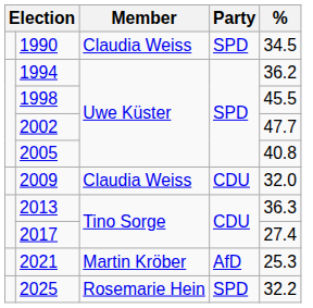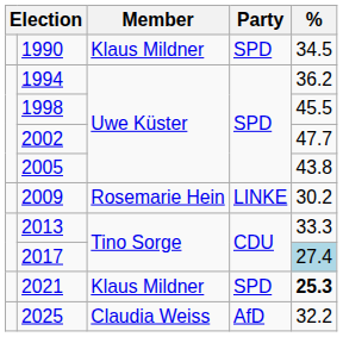 <table class=wikitable>
 <tr>
 <th colspan=2>Election</th>
 <th>Member</th>
 <th>Party</th>
 <th>%</th>
 </tr>
 <tr>
 <td bgcolor=></td>
 <td><a href='#'>1990</a></td>
-<td><a href='#'>Claudia Weiss</a></td>
+<td><a href='#'>Klaus Mildner</a></td>
 <td><a href='#'>SPD</a></td>
 <td align=right>34.5</td>
 </tr>
 <tr>
 <td rowspan=4 bgcolor=></td>
 <td><a href='#'>1994</a></td>
 <td rowspan=4><a href='#'>Uwe Küster</a></td>
 <td rowspan=4><a href='#'>SPD</a></td>
 <td align=right>36.2</td>
 </tr>
 <tr>
 <td><a href='#'>1998</a></td>
 <td align=right>45.5</td>
 </tr>
 <tr>
 <td><a href='#'>2002</a></td>
 <td align=right>47.7</td>
 </tr>
 <tr>
 <td><a href='#'>2005</a></td>
-<td align=right>40.8</td>
+<td align=right>43.8</td>
 </tr>
 <tr>
 <td bgcolor=></td>
 <td><a href='#'>2009</a></td>
-<td><a href='#'>Claudia Weiss</a></td>
-<td><a href='#'>CDU</a></td>
-<td align=right>32.0</td>
+<td><a href='#'>Rosemarie Hein</a></td>
+<td><a href='#'>LINKE</a></td>
+<td align=right>30.2</td>
 </tr>
 <tr>
 <td rowspan=2 bgcolor=></td>
 <td><a href='#'>2013</a></td>
 <td rowspan=2><a href='#'>Tino Sorge</a></td>
 <td rowspan=2><a href='#'>CDU</a></td>
-<td align=right>36.3</td>
+<td align=right>33.3</td>
 </tr>
 <tr>
 <td><a href='#'>2017</a></td>
-<td align=right>27.4</td>
+<td align=right style="background: lightblue;">27.4</td>
 </tr>
 <tr>
 <td bgcolor=></td>
 <td><a href='#'>2021</a></td>
-<td><a href='#'>Martin Kröber</a></td>
-<td><a href='#'>AfD</a></td>
-<td align=right>25.3</td>
+<td><a href='#'>Klaus Mildner</a></td>
+<td><a href='#'>SPD</a></td>
+<td align=right><strong>25.3</strong></td>
 </tr>
 <tr>
 <td bgcolor=></td>
 <td><a href='#'>2025</a></td>
-<td><a href='#'>Rosemarie Hein</a></td>
-<td><a href='#'>SPD</a></td>
+<td><a href='#'>Claudia Weiss</a></td>
+<td><a href='#'>AfD</a></td>
 <td align=right>32.2</td>
 </tr>
 </table>
